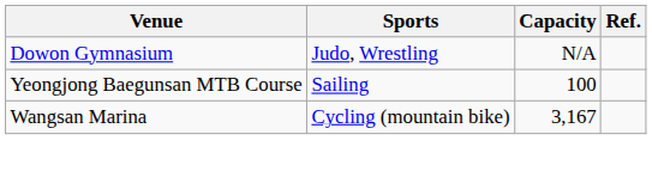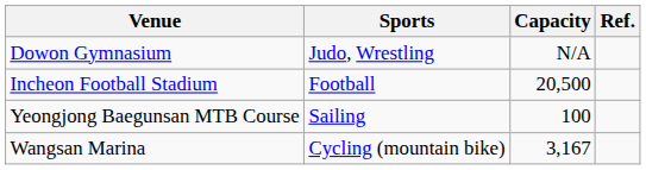 <table class=wikitable>
 <tr>
 <th>Venue</th>
 <th>Sports</th>
 <th>Capacity</th>
 <th>Ref.</th>
 </tr>
 <tr>
 <td><a href='#'>Dowon Gymnasium</a></td>
 <td><a href='#'>Judo</a>, <a href='#'>Wrestling</a></td>
 <td align=right>N/A</td>
+<td></td>
+</tr>
+<tr>
+<td><a href='#'>Incheon Football Stadium</a></td>
+<td><a href='#'>Football</a></td>
+<td align=right>20,500</td>
 <td></td>
 </tr>
 <tr>
 <td>Yeongjong Baegunsan MTB Course</td>
 <td><a href='#'>Sailing</a></td>
 <td align=right>100</td>
 <td></td>
 </tr>
 <tr>
 <td>Wangsan Marina</td>
 <td><a href='#'>Cycling</a> (mountain bike)</td>
 <td align=right>3,167</td>
 <td></td>
 </tr>
 </table>
